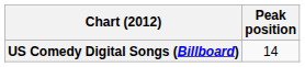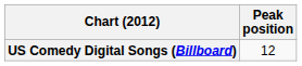 <table class="wikitable plainrowheaders" style="text-align:center;">
 <tr>
 <th scope="col">Chart (2012)</th>
 <th scope="col">Peak<br>position</th>
 </tr>
 <tr>
 <th scope="row">US Comedy Digital Songs (<em><a href='#'>Billboard</a></em>)</th>
-<td>14</td>
+<td>12</td>
 </tr>
 </table>
